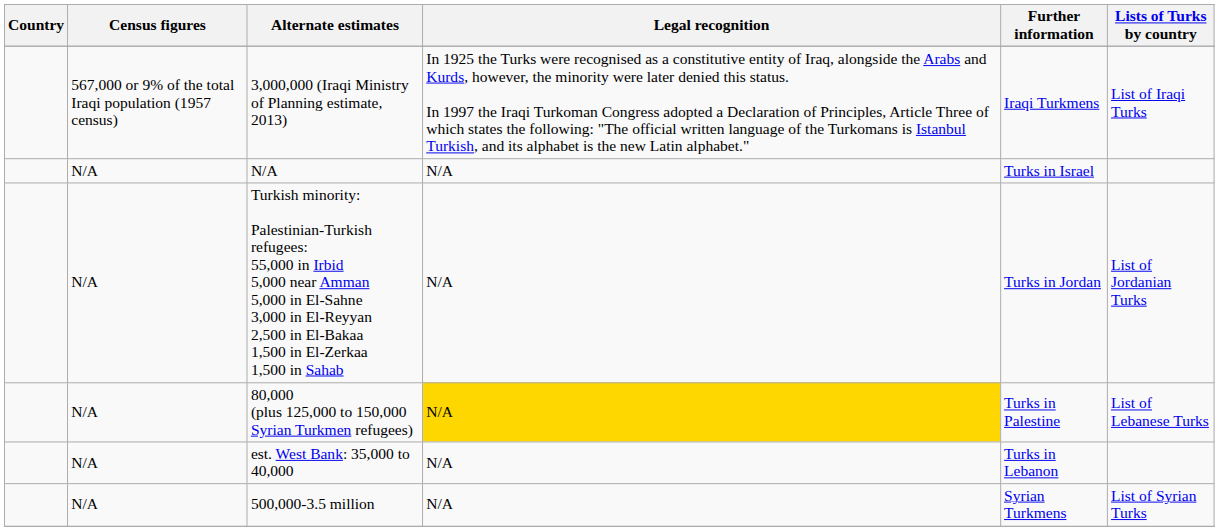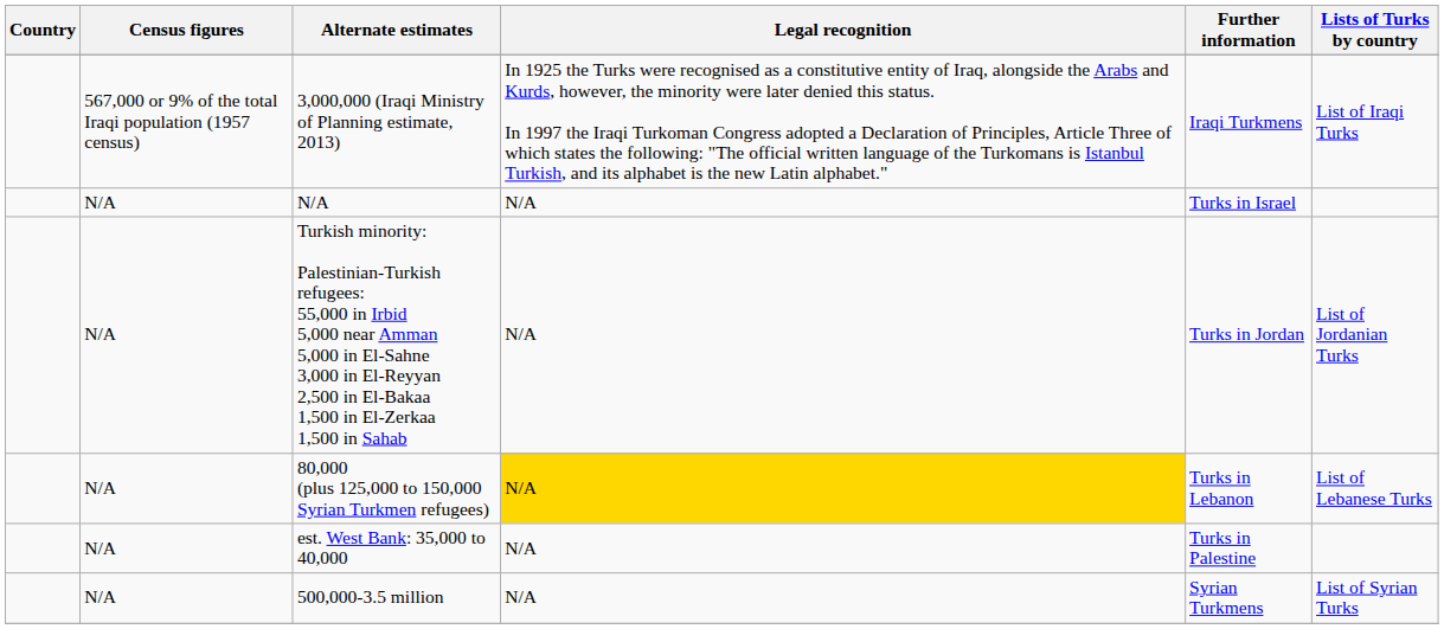 <table class="wikitable sortable">
 <tr>
 <th>Country</th>
 <th>Census figures</th>
 <th>Alternate estimates</th>
 <th>Legal recognition</th>
 <th>Further information</th>
 <th><a href='#'>Lists of Turks</a> by country</th>
 </tr>
 <tr>
 </tr>
 <tr>
 <td></td>
 <td>567,000 or 9% of the total Iraqi population (1957 census)</td>
 <td>3,000,000 (Iraqi Ministry of Planning estimate, 2013)</td>
 <td>In 1925 the Turks were recognised as a constitutive entity of Iraq, alongside the <a href='#'>Arabs</a> and <a href='#'>Kurds</a>, however, the minority were later denied this status. <br><br>In 1997 the Iraqi Turkoman Congress adopted a Declaration of Principles, Article Three of which states the following: "The official written language of the Turkomans is <a href='#'>Istanbul Turkish</a>, and its alphabet is the new Latin alphabet."</td>
 <td><a href='#'>Iraqi Turkmens</a></td>
 <td><a href='#'>List of Iraqi Turks</a></td>
 </tr>
 <tr>
 <td></td>
 <td>N/A</td>
 <td>N/A</td>
 <td>N/A</td>
 <td><a href='#'>Turks in Israel</a></td>
 <td></td>
 </tr>
 <tr>
 <td></td>
 <td>N/A</td>
 <td>Turkish minority: <br><br> Palestinian-Turkish refugees: <br> 55,000 in <a href='#'>Irbid</a> <br> 5,000 near <a href='#'>Amman</a> <br> 5,000 in El-Sahne <br> 3,000 in El-Reyyan <br> 2,500 in El-Bakaa <br> 1,500 in El-Zerkaa <br> 1,500 in <a href='#'>Sahab</a></td>
 <td>N/A</td>
 <td><a href='#'>Turks in Jordan</a></td>
 <td><a href='#'>List of Jordanian Turks</a></td>
 </tr>
 <tr>
 <td></td>
 <td>N/A</td>
 <td>80,000 <br> (plus 125,000 to 150,000 <a href='#'>Syrian Turkmen</a> refugees)</td>
 <td style="background: gold;">N/A</td>
-<td><a href='#'>Turks in Palestine</a></td>
+<td><a href='#'>Turks in Lebanon</a></td>
 <td><a href='#'>List of Lebanese Turks</a></td>
 </tr>
 <tr>
 <td></td>
 <td>N/A</td>
 <td>est. <a href='#'>West Bank</a>: 35,000 to 40,000 <br></td>
 <td>N/A</td>
-<td><a href='#'>Turks in Lebanon</a></td>
+<td><a href='#'>Turks in Palestine</a></td>
 <td></td>
 </tr>
 <tr>
 <td></td>
 <td>N/A</td>
 <td>500,000-3.5 million</td>
 <td>N/A</td>
 <td><a href='#'>Syrian Turkmens</a></td>
 <td><a href='#'>List of Syrian Turks</a></td>
 </tr>
 <tr>
 </tr>
 </table>
